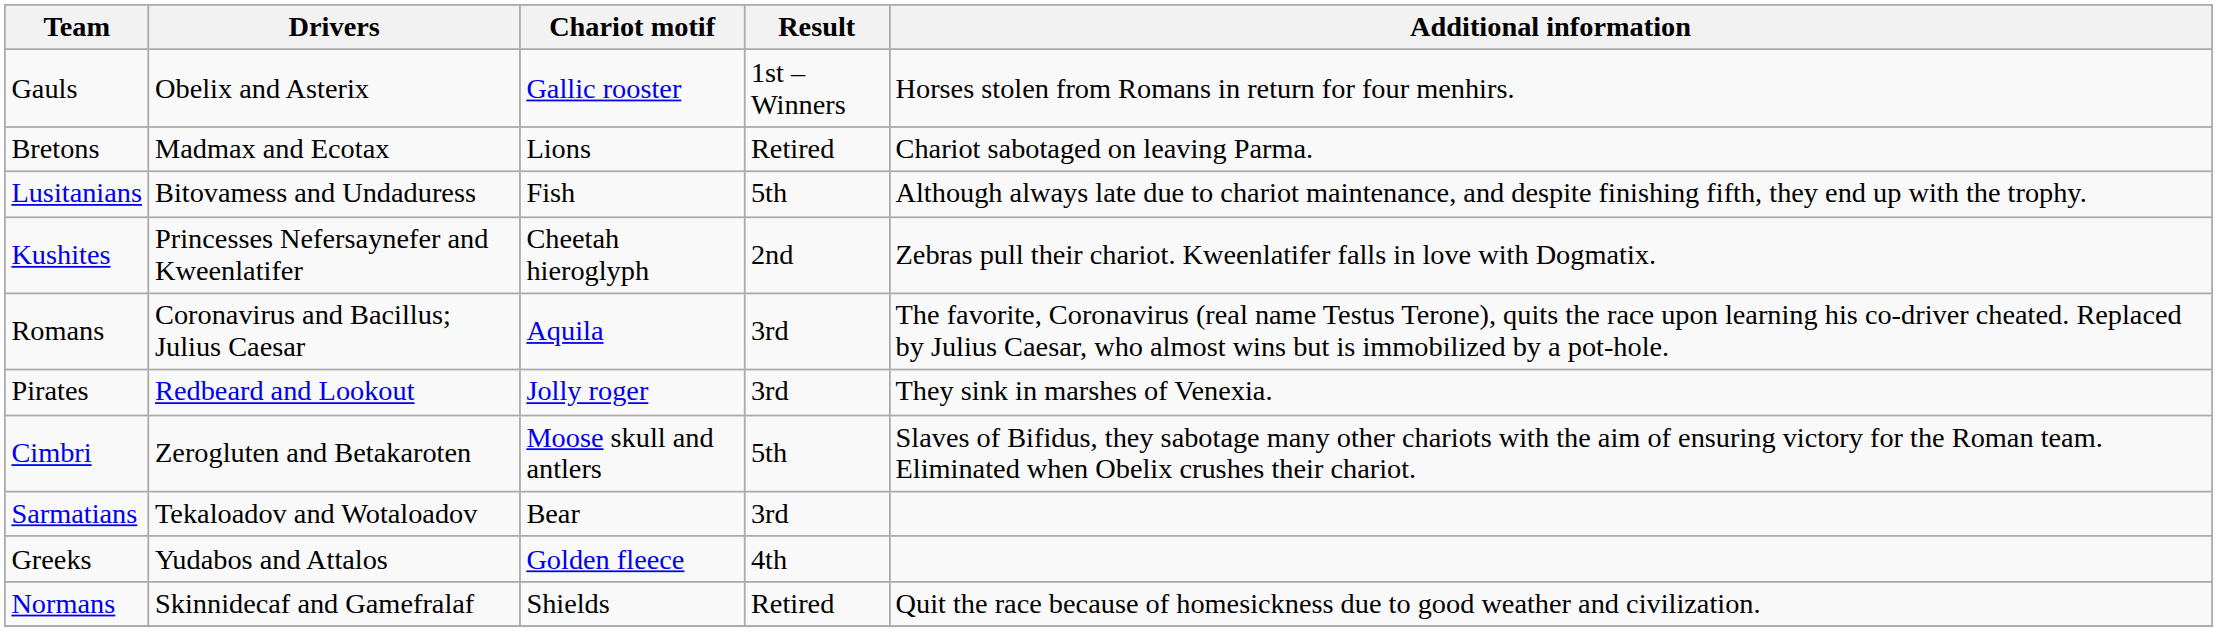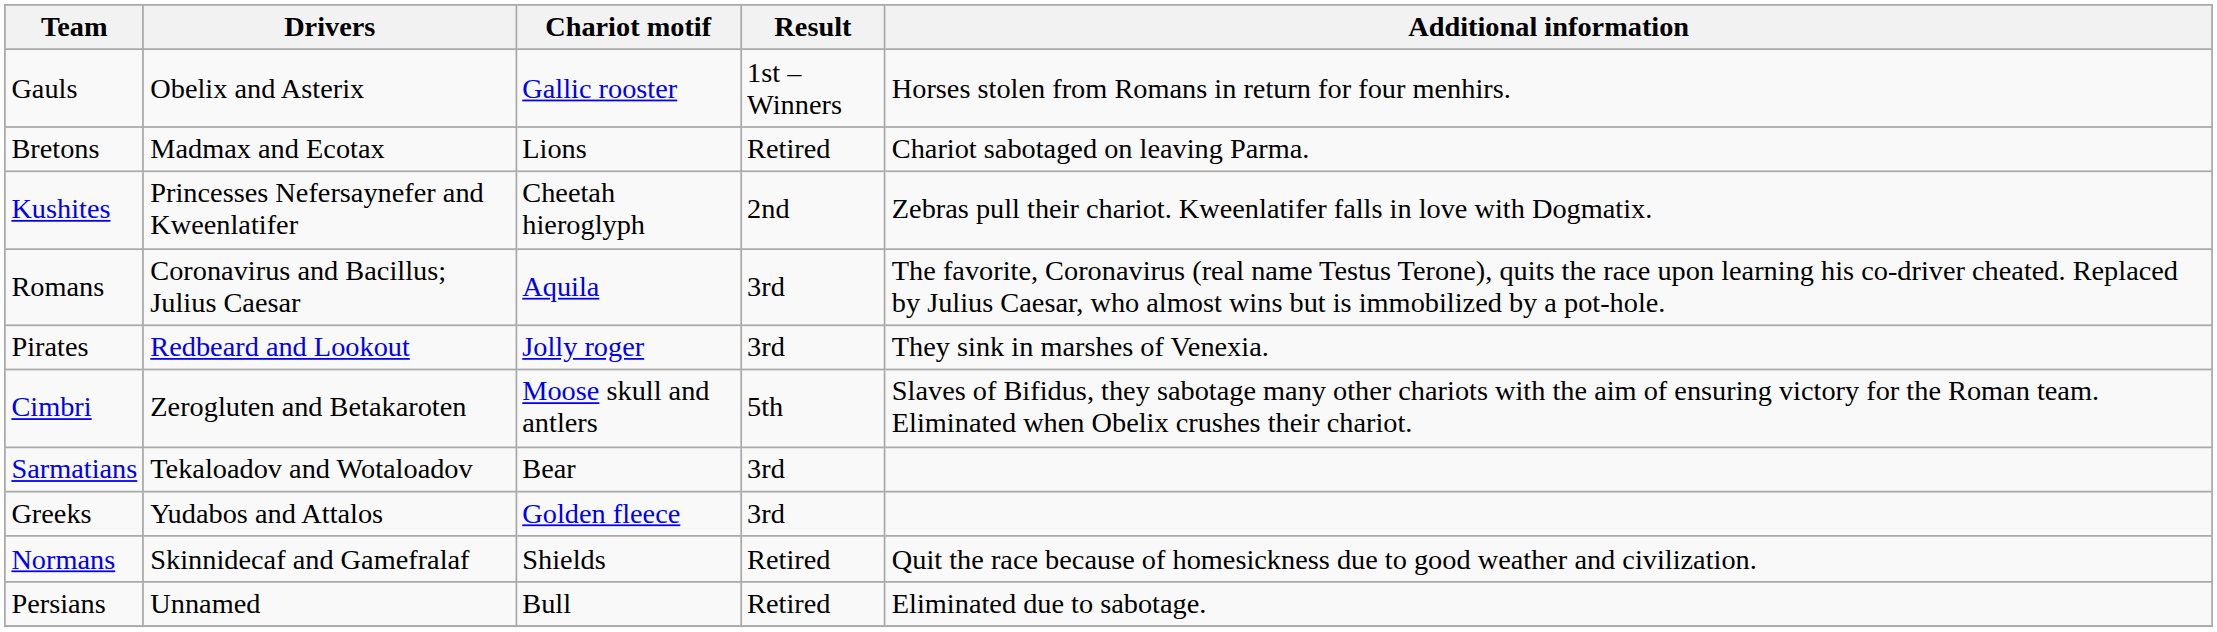 <table class="wikitable sortable">
 <tr>
 <th>Team</th>
 <th>Drivers</th>
 <th>Chariot motif</th>
 <th>Result</th>
 <th>Additional information</th>
 </tr>
 <tr>
 <td>Gauls</td>
 <td>Obelix and Asterix</td>
 <td><a href='#'>Gallic rooster</a></td>
 <td>1st – Winners</td>
 <td>Horses stolen from Romans in return for four menhirs.</td>
 </tr>
 <tr>
 <td>Bretons</td>
 <td>Madmax and Ecotax</td>
 <td>Lions</td>
 <td>Retired</td>
 <td>Chariot sabotaged on leaving Parma.</td>
-</tr>
-<tr>
-<td><a href='#'>Lusitanians</a></td>
-<td>Bitovamess and Undaduress</td>
-<td>Fish</td>
-<td>5th</td>
-<td>Although always late due to chariot maintenance, and despite finishing fifth, they end up with the trophy.</td>
 </tr>
 <tr>
 <td><a href='#'>Kushites</a></td>
 <td>Princesses Nefersaynefer and Kweenlatifer</td>
 <td>Cheetah hieroglyph</td>
 <td>2nd</td>
 <td>Zebras pull their chariot. Kweenlatifer falls in love with Dogmatix.</td>
 </tr>
 <tr>
 <td>Romans</td>
 <td>Coronavirus and Bacillus; Julius Caesar</td>
 <td><a href='#'>Aquila</a></td>
 <td>3rd</td>
 <td>The favorite, Coronavirus (real name Testus Terone), quits the race upon learning his co-driver cheated. Replaced by Julius Caesar, who almost wins but is immobilized by a pot-hole.</td>
 </tr>
 <tr>
 <td>Pirates</td>
 <td><a href='#'>Redbeard and Lookout</a></td>
 <td><a href='#'>Jolly roger</a></td>
 <td>3rd</td>
 <td>They sink in marshes of Venexia.</td>
 </tr>
 <tr>
 <td><a href='#'>Cimbri</a></td>
 <td>Zerogluten and Betakaroten</td>
 <td><a href='#'>Moose</a> skull and antlers</td>
 <td>5th</td>
 <td>Slaves of Bifidus, they sabotage many other chariots with the aim of ensuring victory for the Roman team. Eliminated when Obelix crushes their chariot.</td>
 </tr>
 <tr>
 <td><a href='#'>Sarmatians</a></td>
 <td>Tekaloadov and Wotaloadov</td>
 <td>Bear</td>
 <td>3rd</td>
 <td></td>
 </tr>
 <tr>
 <td>Greeks</td>
 <td>Yudabos and Attalos</td>
 <td><a href='#'>Golden fleece</a></td>
-<td>4th</td>
+<td>3rd</td>
 <td></td>
 </tr>
 <tr>
 <td><a href='#'>Normans</a></td>
 <td>Skinnidecaf and Gamefralaf</td>
 <td>Shields</td>
 <td>Retired</td>
 <td>Quit the race because of homesickness due to good weather and civilization.</td>
 </tr>
 <tr>
+<td>Persians</td>
+<td>Unnamed</td>
+<td>Bull</td>
+<td>Retired</td>
+<td>Eliminated due to sabotage.</td>
+</tr>
+<tr>
 </tr>
 </table>
